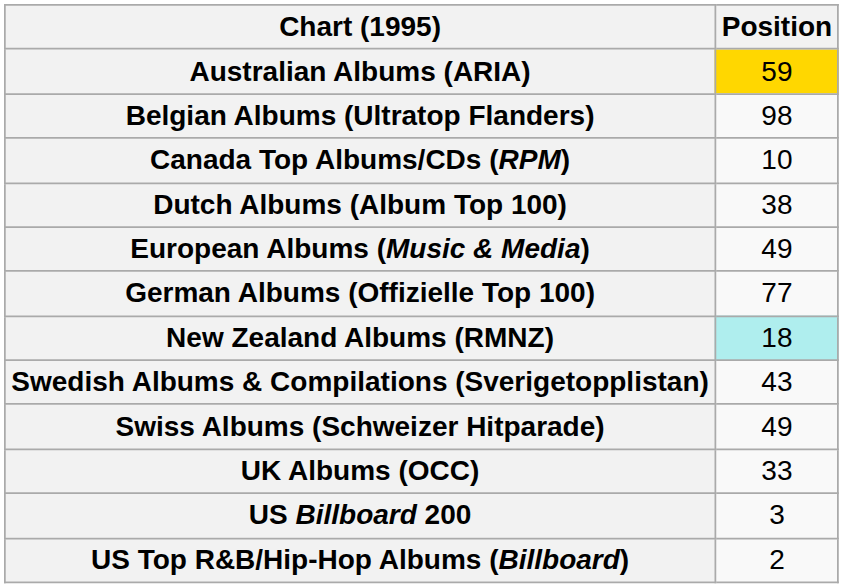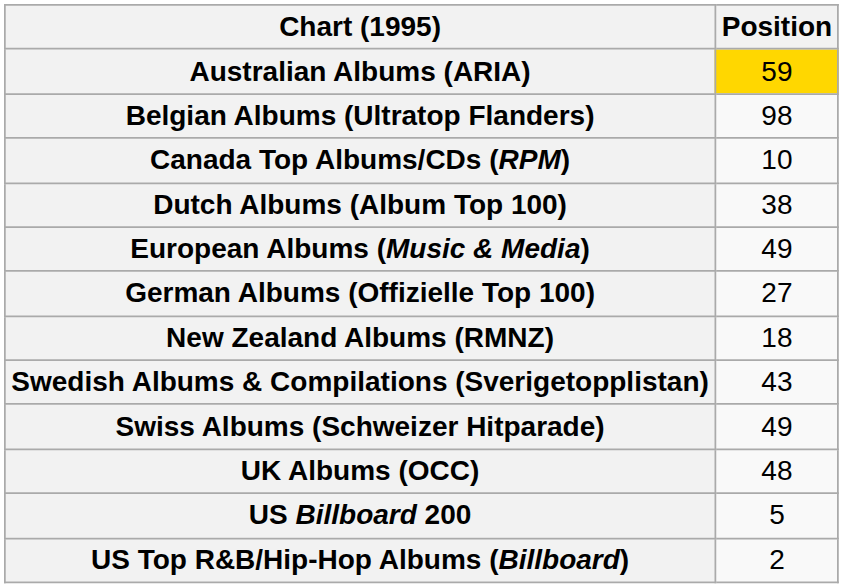 <table class="wikitable sortable plainrowheaders" style="text-align:center">
 <tr>
 <th scope="col">Chart (1995)</th>
 <th scope="col">Position</th>
 </tr>
 <tr>
 <th scope="row">Australian Albums (ARIA)</th>
 <td style="background: gold;">59</td>
 </tr>
 <tr>
 <th scope="row">Belgian Albums (Ultratop Flanders)</th>
 <td>98</td>
 </tr>
 <tr>
 <th scope="row">Canada Top Albums/CDs (<em>RPM</em>)</th>
 <td>10</td>
 </tr>
 <tr>
 <th scope="row">Dutch Albums (Album Top 100)</th>
 <td>38</td>
 </tr>
 <tr>
 <th scope="row">European Albums (<em>Music & Media</em>)</th>
 <td>49</td>
 </tr>
 <tr>
 <th scope="row">German Albums (Offizielle Top 100)</th>
-<td>77</td>
+<td>27</td>
 </tr>
 <tr>
 <th scope="row">New Zealand Albums (RMNZ)</th>
-<td style="background: paleturquoise;">18</td>
+<td>18</td>
 </tr>
 <tr>
 <th scope="row">Swedish Albums & Compilations (Sverigetopplistan)</th>
 <td>43</td>
 </tr>
 <tr>
 <th scope="row">Swiss Albums (Schweizer Hitparade)</th>
 <td>49</td>
 </tr>
 <tr>
 <th scope="row">UK Albums (OCC)</th>
-<td>33</td>
+<td>48</td>
 </tr>
 <tr>
 <th scope="row">US <em>Billboard</em> 200</th>
-<td>3</td>
+<td>5</td>
 </tr>
 <tr>
 <th scope="row">US Top R&B/Hip-Hop Albums (<em>Billboard</em>)</th>
 <td>2</td>
 </tr>
 </table>
